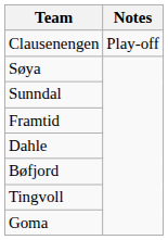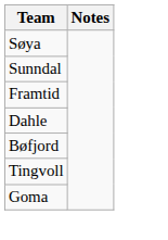 <table class="wikitable">
 <tr>
 <th>Team</th>
 <th>Notes</th>
-</tr>
-<tr>
-<td>Clausenengen</td>
-<td>Play-off</td>
 </tr>
 <tr>
 <td>Søya</td>
 </tr>
 <tr>
 <td>Sunndal</td>
 </tr>
 <tr>
 <td>Framtid</td>
 </tr>
 <tr>
 <td>Dahle</td>
 </tr>
 <tr>
 <td>Bøfjord</td>
 </tr>
 <tr>
 <td>Tingvoll</td>
 </tr>
 <tr>
 <td>Goma</td>
 </tr>
 </table>
